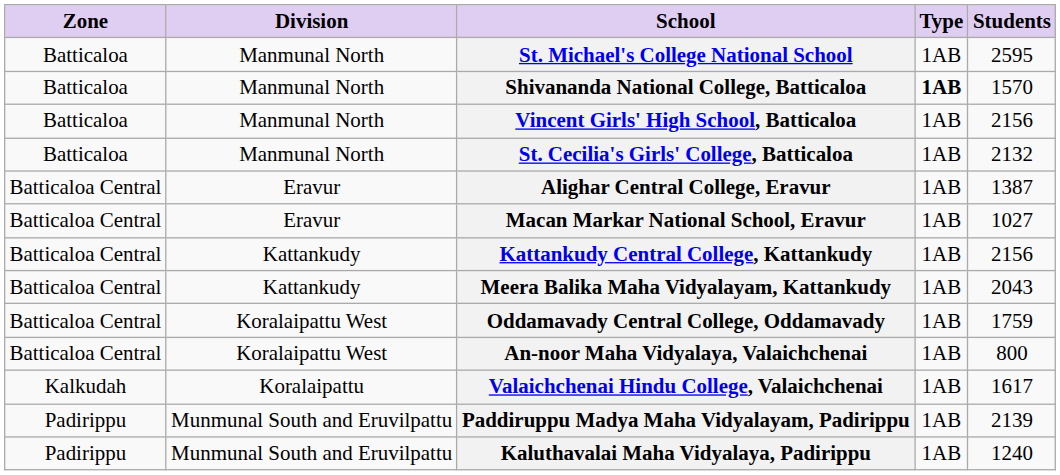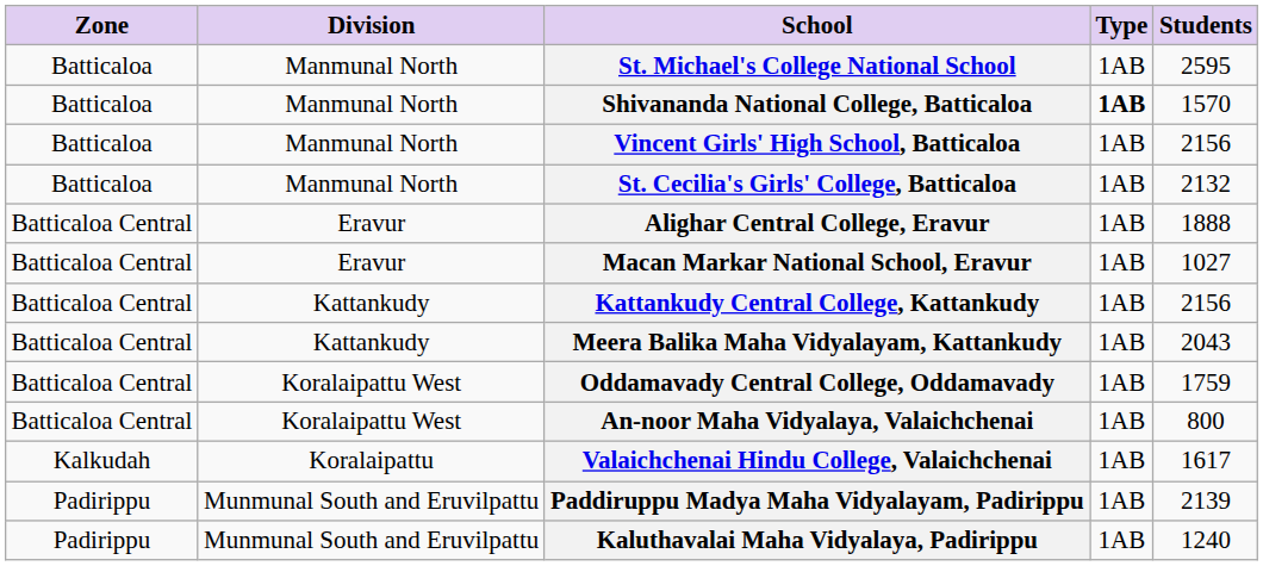 <table class="wikitable sortable" style="text-align:center; font-size:100%">
 <tr valign=bottom>
 <th style="background-color:#E0CEF2;">Zone</th>
 <th style="background-color:#E0CEF2;">Division</th>
 <th style="background-color:#E0CEF2;">School</th>
 <th style="background-color:#E0CEF2;">Type</th>
 <th style="background-color:#E0CEF2;">Students</th>
 </tr>
 <tr>
 <td>Batticaloa</td>
 <td>Manmunal North</td>
 <th><a href='#'>St. Michael's College National School</a></th>
 <td>1AB</td>
 <td>2595</td>
 </tr>
 <tr>
 <td>Batticaloa</td>
 <td>Manmunal North</td>
 <th>Shivananda National College, Batticaloa</th>
 <td><strong>1AB</strong></td>
 <td>1570</td>
 </tr>
 <tr>
 <td>Batticaloa</td>
 <td>Manmunal North</td>
 <th><a href='#'>Vincent Girls' High School</a>, Batticaloa</th>
 <td>1AB</td>
 <td>2156</td>
 </tr>
 <tr>
 <td>Batticaloa</td>
 <td>Manmunal North</td>
 <th><a href='#'>St. Cecilia's Girls' College</a>, Batticaloa</th>
 <td>1AB</td>
 <td>2132</td>
 </tr>
 <tr>
 <td>Batticaloa Central</td>
 <td>Eravur</td>
 <th>Alighar Central College, Eravur</th>
 <td>1AB</td>
-<td>1387</td>
+<td>1888</td>
 </tr>
 <tr>
 <td>Batticaloa Central</td>
 <td>Eravur</td>
 <th>Macan Markar National School, Eravur</th>
 <td>1AB</td>
 <td>1027</td>
 </tr>
 <tr>
 <td>Batticaloa Central</td>
 <td>Kattankudy</td>
 <th><a href='#'>Kattankudy Central College</a>, Kattankudy</th>
 <td>1AB</td>
 <td>2156</td>
 </tr>
 <tr>
 <td>Batticaloa Central</td>
 <td>Kattankudy</td>
 <th>Meera Balika Maha Vidyalayam, Kattankudy</th>
 <td>1AB</td>
 <td>2043</td>
 </tr>
 <tr>
 <td>Batticaloa Central</td>
 <td>Koralaipattu West</td>
 <th>Oddamavady Central College, Oddamavady</th>
 <td>1AB</td>
 <td>1759</td>
 </tr>
 <tr>
 <td>Batticaloa Central</td>
 <td>Koralaipattu West</td>
 <th>An-noor Maha Vidyalaya, Valaichchenai</th>
 <td>1AB</td>
 <td>800</td>
 </tr>
 <tr>
 <td>Kalkudah</td>
 <td>Koralaipattu</td>
 <th><a href='#'>Valaichchenai Hindu College</a>, Valaichchenai</th>
 <td>1AB</td>
 <td>1617</td>
 </tr>
 <tr>
 <td>Padirippu</td>
 <td>Munmunal South and Eruvilpattu</td>
 <th>Paddiruppu Madya Maha Vidyalayam, Padirippu</th>
 <td>1AB</td>
 <td>2139</td>
 </tr>
 <tr>
 <td>Padirippu</td>
 <td>Munmunal South and Eruvilpattu</td>
 <th>Kaluthavalai Maha Vidyalaya, Padirippu</th>
 <td>1AB</td>
 <td>1240</td>
 </tr>
 </table>
